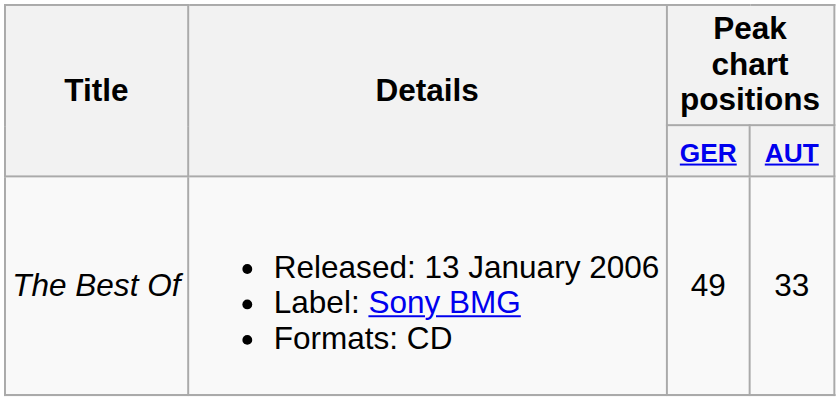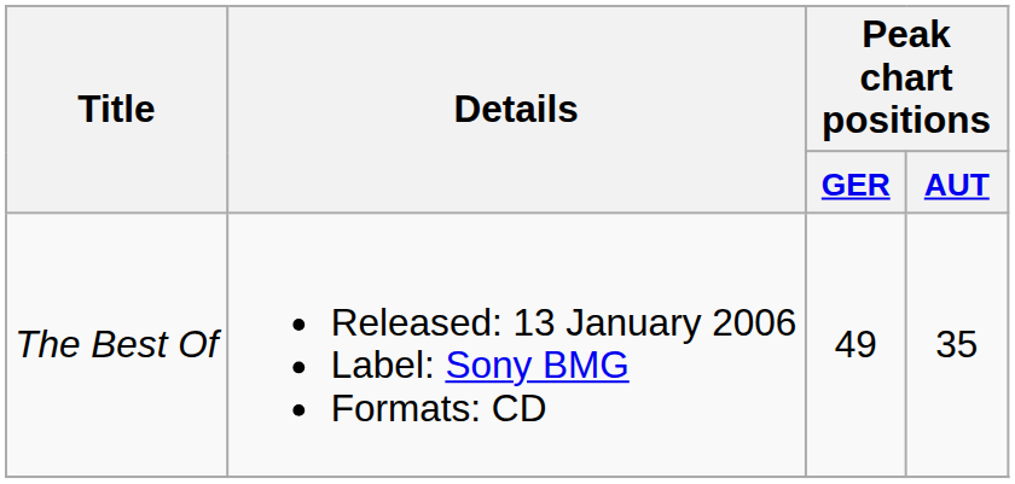 <table class="wikitable">
 <tr>
 <th rowspan="2">Title</th>
 <th rowspan="2">Details</th>
 <th colspan="2">Peak chart positions</th>
 </tr>
 <tr>
 <th width="35"><small><a href='#'>GER</a></small><br></th>
 <th width="35"><small><a href='#'>AUT</a></small><br></th>
 </tr>
 <tr>
 <td><em>The Best Of</em></td>
 <td><br><ul><li>Released: 13 January 2006</li><li>Label: <a href='#'>Sony BMG</a></li><li>Formats: CD</li></ul></td>
 <td align="center">49</td>
-<td align="center">33</td>
+<td align="center">35</td>
 </tr>
 <tr>
 </tr>
 </table>
